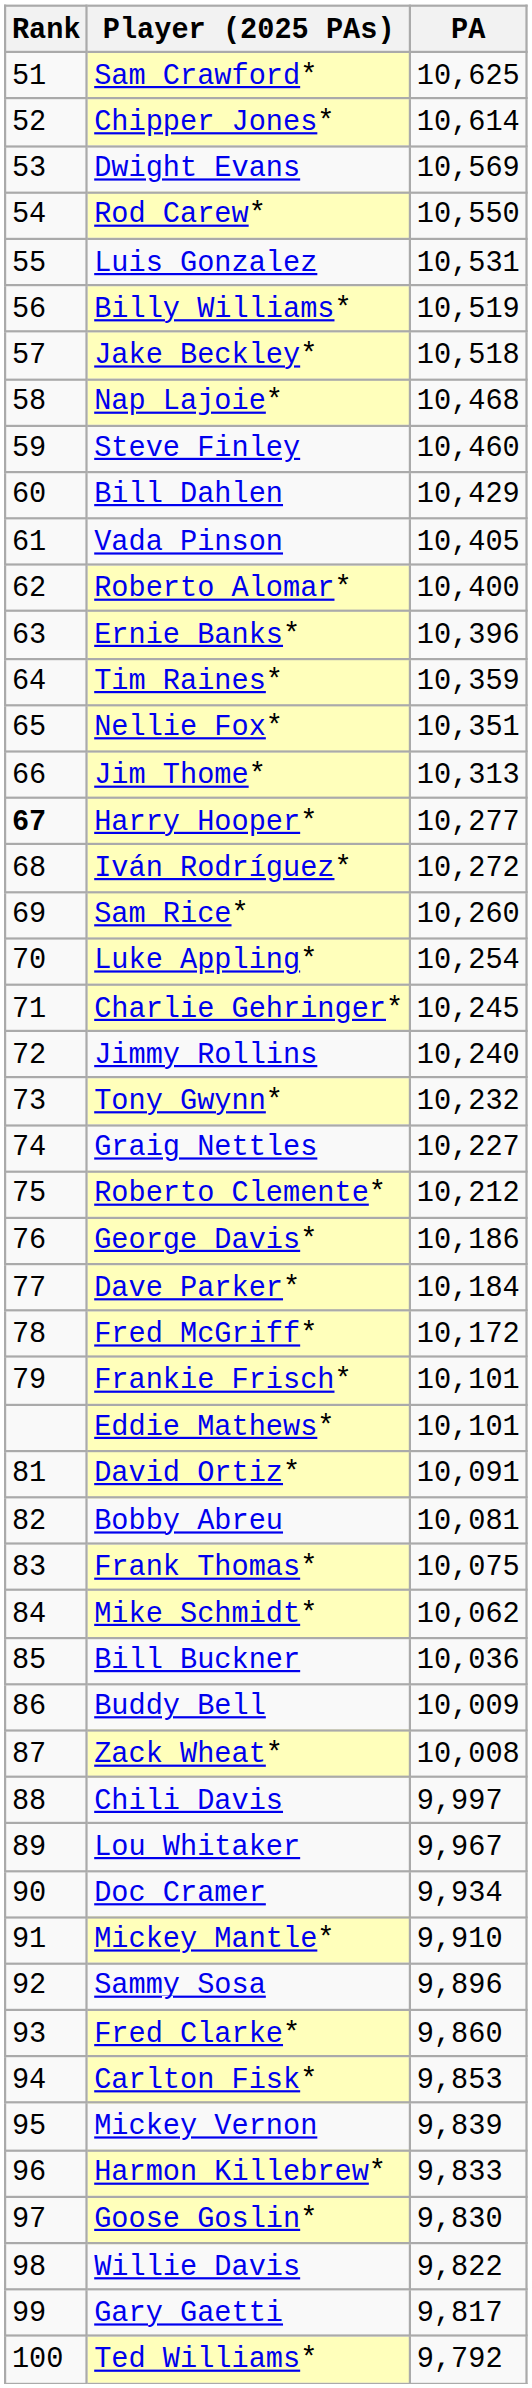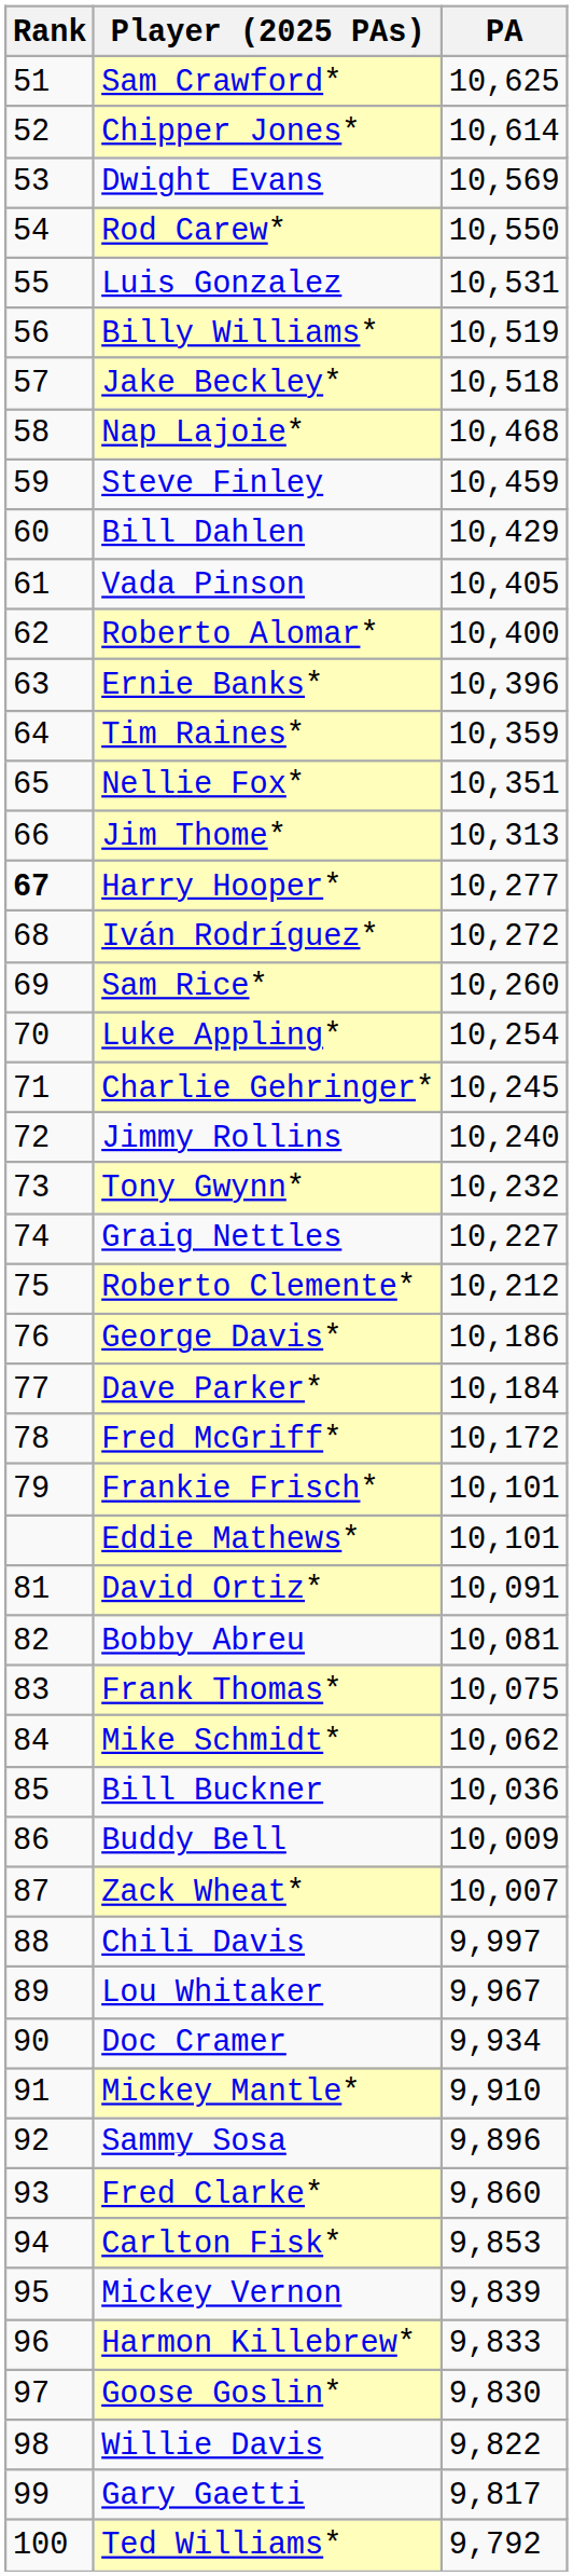 <table class="wikitable" style="float:left;">
 <tr style="white-space: nowrap;">
 <th>Rank</th>
 <th>Player (2025 PAs)</th>
 <th>PA</th>
 </tr>
 <tr>
 <td>51</td>
 <td style="background:#ffffbb;"><a href='#'>Sam Crawford</a>*</td>
 <td>10,625</td>
 </tr>
 <tr>
 <td>52</td>
 <td style="background:#ffffbb;"><a href='#'>Chipper Jones</a>*</td>
 <td>10,614</td>
 </tr>
 <tr>
 <td>53</td>
 <td><a href='#'>Dwight Evans</a></td>
 <td>10,569</td>
 </tr>
 <tr>
 <td>54</td>
 <td style="background:#ffffbb;"><a href='#'>Rod Carew</a>*</td>
 <td>10,550</td>
 </tr>
 <tr>
 <td>55</td>
 <td><a href='#'>Luis Gonzalez</a></td>
 <td>10,531</td>
 </tr>
 <tr>
 <td>56</td>
 <td style="background:#ffffbb;"><a href='#'>Billy Williams</a>*</td>
 <td>10,519</td>
 </tr>
 <tr>
 <td>57</td>
 <td style="background:#ffffbb;"><a href='#'>Jake Beckley</a>*</td>
 <td>10,518</td>
 </tr>
 <tr>
 <td>58</td>
 <td style="background:#ffffbb;"><a href='#'>Nap Lajoie</a>*</td>
 <td>10,468</td>
 </tr>
 <tr>
 <td>59</td>
 <td><a href='#'>Steve Finley</a></td>
-<td>10,460</td>
+<td>10,459</td>
 </tr>
 <tr>
 <td>60</td>
 <td><a href='#'>Bill Dahlen</a></td>
 <td>10,429</td>
 </tr>
 <tr>
 <td>61</td>
 <td><a href='#'>Vada Pinson</a></td>
 <td>10,405</td>
 </tr>
 <tr>
 <td>62</td>
 <td style="background:#ffffbb;"><a href='#'>Roberto Alomar</a>*</td>
 <td>10,400</td>
 </tr>
 <tr>
 <td>63</td>
 <td style="background:#ffffbb;"><a href='#'>Ernie Banks</a>*</td>
 <td>10,396</td>
 </tr>
 <tr>
 <td>64</td>
 <td style="background:#ffffbb;"><a href='#'>Tim Raines</a>*</td>
 <td>10,359</td>
 </tr>
 <tr>
 <td>65</td>
 <td style="background:#ffffbb;"><a href='#'>Nellie Fox</a>*</td>
 <td>10,351</td>
 </tr>
 <tr>
 <td>66</td>
 <td style="background:#ffffbb;"><a href='#'>Jim Thome</a>*</td>
 <td>10,313</td>
 </tr>
 <tr>
 <td><strong>67</strong></td>
 <td style="background:#ffffbb;"><a href='#'>Harry Hooper</a>*</td>
 <td>10,277</td>
 </tr>
 <tr>
 <td>68</td>
 <td style="background:#ffffbb;"><a href='#'>Iván Rodríguez</a>*</td>
 <td>10,272</td>
 </tr>
 <tr>
 <td>69</td>
 <td style="background:#ffffbb;"><a href='#'>Sam Rice</a>*</td>
 <td>10,260</td>
 </tr>
 <tr>
 <td>70</td>
 <td style="background:#ffffbb;"><a href='#'>Luke Appling</a>*</td>
 <td>10,254</td>
 </tr>
 <tr>
 <td>71</td>
 <td style="background:#ffffbb;"><a href='#'>Charlie Gehringer</a>*</td>
 <td>10,245</td>
 </tr>
 <tr>
 <td>72</td>
 <td><a href='#'>Jimmy Rollins</a></td>
 <td>10,240</td>
 </tr>
 <tr>
 <td>73</td>
 <td style="background:#ffffbb;"><a href='#'>Tony Gwynn</a>*</td>
 <td>10,232</td>
 </tr>
 <tr>
 <td>74</td>
 <td><a href='#'>Graig Nettles</a></td>
 <td>10,227</td>
 </tr>
 <tr>
 <td>75</td>
 <td style="background:#ffffbb;"><a href='#'>Roberto Clemente</a>*</td>
 <td>10,212</td>
 </tr>
 <tr>
 <td>76</td>
 <td style="background:#ffffbb;"><a href='#'>George Davis</a>*</td>
 <td>10,186</td>
 </tr>
 <tr>
 <td>77</td>
 <td style="background:#ffffbb;"><a href='#'>Dave Parker</a>*</td>
 <td>10,184</td>
 </tr>
 <tr>
 <td>78</td>
 <td style="background:#ffffbb;"><a href='#'>Fred McGriff</a>*</td>
 <td>10,172</td>
 </tr>
 <tr>
 <td>79</td>
 <td style="background:#ffffbb;"><a href='#'>Frankie Frisch</a>*</td>
 <td>10,101</td>
 </tr>
 <tr>
 <td></td>
 <td style="background:#ffffbb;"><a href='#'>Eddie Mathews</a>*</td>
 <td>10,101</td>
 </tr>
 <tr>
 <td>81</td>
 <td style="background:#ffffbb;"><a href='#'>David Ortiz</a>*</td>
 <td>10,091</td>
 </tr>
 <tr>
 <td>82</td>
 <td><a href='#'>Bobby Abreu</a></td>
 <td>10,081</td>
 </tr>
 <tr>
 <td>83</td>
 <td style="background:#ffffbb;"><a href='#'>Frank Thomas</a>*</td>
 <td>10,075</td>
 </tr>
 <tr>
 <td>84</td>
 <td style="background:#ffffbb;"><a href='#'>Mike Schmidt</a>*</td>
 <td>10,062</td>
 </tr>
 <tr>
 <td>85</td>
 <td><a href='#'>Bill Buckner</a></td>
 <td>10,036</td>
 </tr>
 <tr>
 <td>86</td>
 <td><a href='#'>Buddy Bell</a></td>
 <td>10,009</td>
 </tr>
 <tr>
 <td>87</td>
 <td style="background:#ffffbb;"><a href='#'>Zack Wheat</a>*</td>
-<td>10,008</td>
+<td>10,007</td>
 </tr>
 <tr>
 <td>88</td>
 <td><a href='#'>Chili Davis</a></td>
 <td>9,997</td>
 </tr>
 <tr>
 <td>89</td>
 <td><a href='#'>Lou Whitaker</a></td>
 <td>9,967</td>
 </tr>
 <tr>
 <td>90</td>
 <td><a href='#'>Doc Cramer</a></td>
 <td>9,934</td>
 </tr>
 <tr>
 <td>91</td>
 <td style="background:#ffffbb;"><a href='#'>Mickey Mantle</a>*</td>
 <td>9,910</td>
 </tr>
 <tr>
 <td>92</td>
 <td><a href='#'>Sammy Sosa</a></td>
 <td>9,896</td>
 </tr>
 <tr>
 <td>93</td>
 <td style="background:#ffffbb;"><a href='#'>Fred Clarke</a>*</td>
 <td>9,860</td>
 </tr>
 <tr>
 <td>94</td>
 <td style="background:#ffffbb;"><a href='#'>Carlton Fisk</a>*</td>
 <td>9,853</td>
 </tr>
 <tr>
 <td>95</td>
 <td><a href='#'>Mickey Vernon</a></td>
 <td>9,839</td>
 </tr>
 <tr>
 <td>96</td>
 <td style="background:#ffffbb;"><a href='#'>Harmon Killebrew</a>*</td>
 <td>9,833</td>
 </tr>
 <tr>
 <td>97</td>
 <td style="background:#ffffbb;"><a href='#'>Goose Goslin</a>*</td>
 <td>9,830</td>
 </tr>
 <tr>
 <td>98</td>
 <td><a href='#'>Willie Davis</a></td>
 <td>9,822</td>
 </tr>
 <tr>
 <td>99</td>
 <td><a href='#'>Gary Gaetti</a></td>
 <td>9,817</td>
 </tr>
 <tr>
 <td>100</td>
 <td style="background:#ffffbb;"><a href='#'>Ted Williams</a>*</td>
 <td>9,792</td>
 </tr>
 </table>
